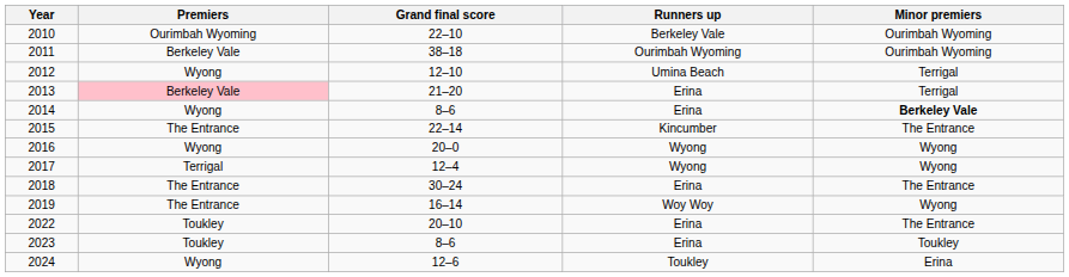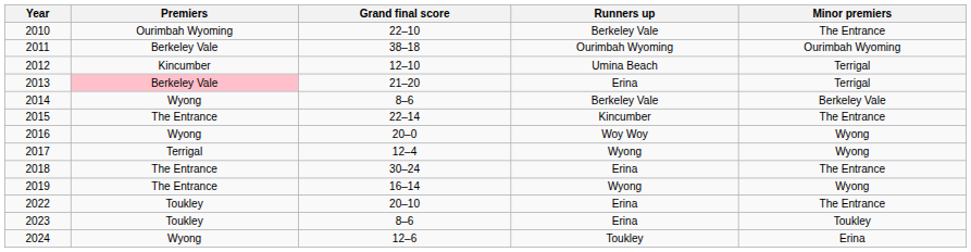 <table class="wikitable" width="100%" style="text-align:center; font-size:90%">
 <tr bgcolor="#D1D8E2">
 <th>Year</th>
 <th>Premiers</th>
 <th>Grand final score</th>
 <th>Runners up</th>
 <th>Minor premiers</th>
 </tr>
 <tr>
 <td>2010</td>
 <td> Ourimbah Wyoming</td>
 <td>22–10</td>
 <td> Berkeley Vale</td>
-<td> Ourimbah Wyoming</td>
+<td> The Entrance</td>
 </tr>
 <tr>
 <td>2011</td>
 <td> Berkeley Vale</td>
 <td>38–18</td>
 <td> Ourimbah Wyoming</td>
 <td> Ourimbah Wyoming</td>
 </tr>
 <tr>
 <td>2012</td>
-<td> Wyong</td>
+<td> Kincumber</td>
 <td>12–10</td>
 <td> Umina Beach</td>
 <td> Terrigal</td>
 </tr>
 <tr>
 <td>2013</td>
 <td style="background: pink;"> Berkeley Vale</td>
 <td>21–20</td>
 <td> Erina</td>
 <td> Terrigal</td>
 </tr>
 <tr>
 <td>2014</td>
 <td> Wyong</td>
 <td>8–6</td>
-<td> Erina</td>
-<td><strong> Berkeley Vale</strong></td>
+<td> Berkeley Vale</td>
+<td> Berkeley Vale</td>
 </tr>
 <tr>
 <td>2015</td>
 <td> The Entrance</td>
 <td>22–14</td>
 <td> Kincumber</td>
 <td> The Entrance</td>
 </tr>
 <tr>
 <td>2016</td>
 <td> Wyong</td>
 <td>20–0</td>
-<td> Wyong</td>
+<td> Woy Woy</td>
 <td> Wyong</td>
 </tr>
 <tr>
 <td>2017</td>
 <td> Terrigal</td>
 <td>12–4</td>
 <td> Wyong</td>
 <td> Wyong</td>
 </tr>
 <tr>
 <td>2018</td>
 <td> The Entrance</td>
 <td>30–24</td>
 <td> Erina</td>
 <td> The Entrance</td>
 </tr>
 <tr>
 <td>2019</td>
 <td> The Entrance</td>
 <td>16–14</td>
-<td> Woy Woy</td>
+<td> Wyong</td>
 <td> Wyong</td>
 </tr>
 <tr>
 <td>2022</td>
 <td> Toukley</td>
 <td>20–10</td>
 <td> Erina</td>
 <td> The Entrance</td>
 </tr>
 <tr>
 <td>2023</td>
 <td> Toukley</td>
 <td>8–6</td>
 <td> Erina</td>
 <td> Toukley</td>
 </tr>
 <tr>
 <td>2024</td>
 <td> Wyong</td>
 <td>12–6</td>
 <td> Toukley</td>
 <td> Erina</td>
 </tr>
 </table>
